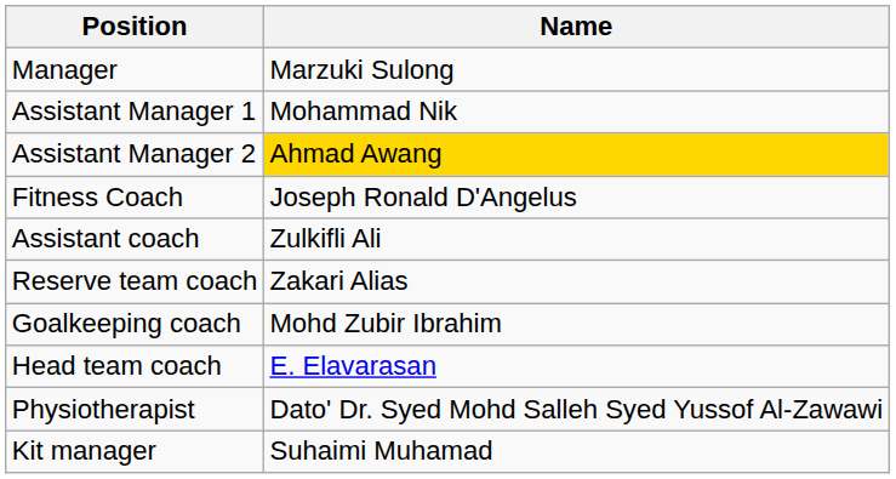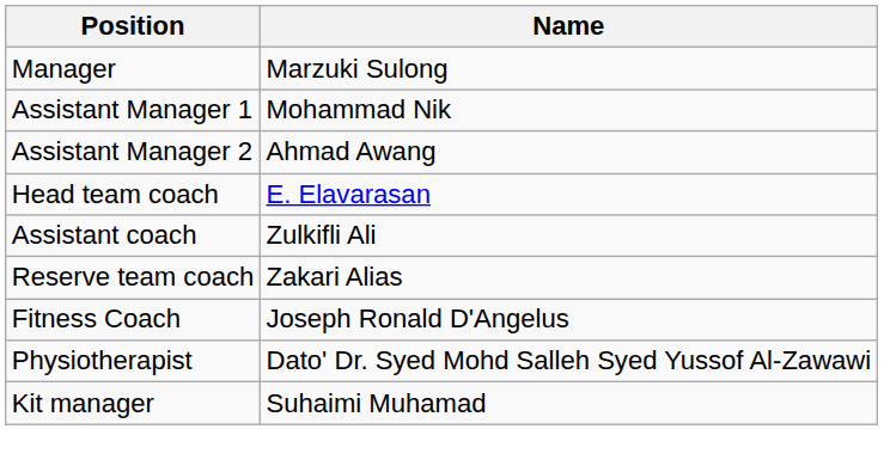 <table class="wikitable">
 <tr>
 <th>Position</th>
 <th>Name</th>
 </tr>
 <tr>
 <td>Manager</td>
 <td>  Marzuki Sulong</td>
 </tr>
 <tr>
 <td>Assistant Manager 1</td>
 <td> Mohammad Nik</td>
 </tr>
 <tr>
 <td>Assistant Manager 2</td>
-<td style="background: gold;"> Ahmad Awang</td>
+<td> Ahmad Awang</td>
 </tr>
 <tr>
-<td>Fitness Coach</td>
-<td> Joseph Ronald D'Angelus</td>
+<td>Head team coach</td>
+<td> <a href='#'>E. Elavarasan</a></td>
 </tr>
 <tr>
 <td>Assistant coach</td>
 <td> Zulkifli Ali</td>
 </tr>
 <tr>
 <td>Reserve team coach</td>
 <td> Zakari Alias</td>
 </tr>
 <tr>
-<td>Goalkeeping coach</td>
-<td> Mohd Zubir Ibrahim</td>
-</tr>
-<tr>
-<td>Head team coach</td>
-<td> <a href='#'>E. Elavarasan</a></td>
+<td>Fitness Coach</td>
+<td> Joseph Ronald D'Angelus</td>
 </tr>
 <tr>
 <td>Physiotherapist</td>
 <td> Dato' Dr. Syed Mohd Salleh Syed Yussof Al-Zawawi</td>
 </tr>
 <tr>
 <td>Kit manager</td>
 <td> Suhaimi Muhamad</td>
 </tr>
 </table>
